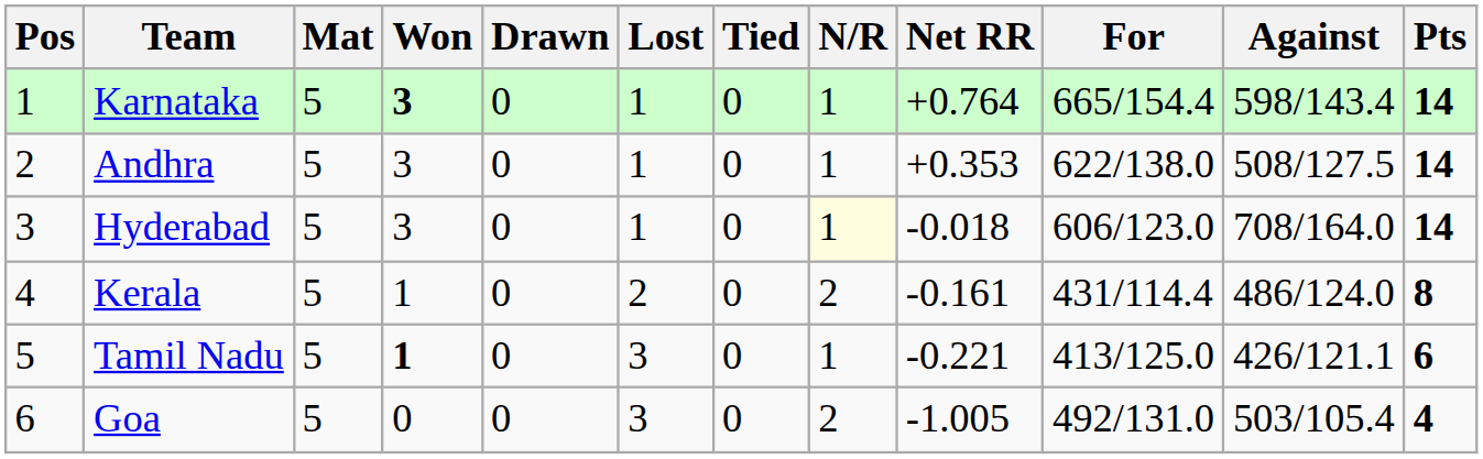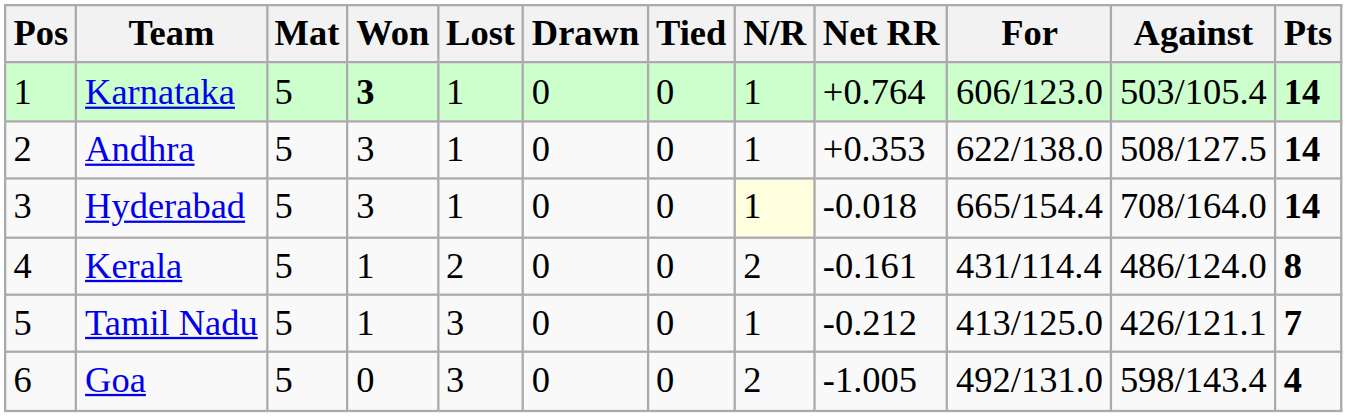 <table class="wikitable">
 <tr>
 <th>Pos</th>
 <th>Team</th>
 <th>Mat</th>
 <th>Won</th>
+<th>Lost</th>
 <th>Drawn</th>
-<th>Lost</th>
 <th>Tied</th>
 <th>N/R</th>
 <th>Net RR</th>
 <th>For</th>
 <th>Against</th>
 <th>Pts</th>
 </tr>
 <tr style="background:#cfc;">
 <td>1</td>
 <td><a href='#'>Karnataka</a></td>
 <td>5</td>
 <td><strong>3</strong></td>
+<td>1</td>
 <td>0</td>
-<td>1</td>
 <td>0</td>
 <td>1</td>
 <td>+0.764</td>
-<td>665/154.4</td>
-<td>598/143.4</td>
+<td>606/123.0</td>
+<td>503/105.4</td>
 <td><strong>14</strong></td>
 </tr>
 <tr>
 <td>2</td>
 <td><a href='#'>Andhra</a></td>
 <td>5</td>
 <td>3</td>
+<td>1</td>
 <td>0</td>
-<td>1</td>
 <td>0</td>
 <td>1</td>
 <td>+0.353</td>
 <td>622/138.0</td>
 <td>508/127.5</td>
 <td><strong>14</strong></td>
 </tr>
 <tr>
 <td>3</td>
 <td><a href='#'>Hyderabad</a></td>
 <td>5</td>
 <td>3</td>
+<td>1</td>
 <td>0</td>
-<td>1</td>
 <td>0</td>
 <td style="background: lightyellow;">1</td>
 <td>-0.018</td>
-<td>606/123.0</td>
+<td>665/154.4</td>
 <td>708/164.0</td>
 <td><strong>14</strong></td>
 </tr>
 <tr>
 <td>4</td>
 <td><a href='#'>Kerala</a></td>
 <td>5</td>
 <td>1</td>
+<td>2</td>
 <td>0</td>
-<td>2</td>
 <td>0</td>
 <td>2</td>
 <td>-0.161</td>
 <td>431/114.4</td>
 <td>486/124.0</td>
 <td><strong>8</strong></td>
 </tr>
 <tr>
 <td>5</td>
 <td><a href='#'>Tamil Nadu</a></td>
 <td>5</td>
-<td><strong>1</strong></td>
-<td>0</td>
+<td>1</td>
 <td>3</td>
 <td>0</td>
+<td>0</td>
 <td>1</td>
-<td>-0.221</td>
+<td>-0.212</td>
 <td>413/125.0</td>
 <td>426/121.1</td>
-<td><strong>6</strong></td>
+<td><strong>7</strong></td>
 </tr>
 <tr>
 <td>6</td>
 <td><a href='#'>Goa</a></td>
 <td>5</td>
 <td>0</td>
+<td>3</td>
 <td>0</td>
-<td>3</td>
 <td>0</td>
 <td>2</td>
 <td>-1.005</td>
 <td>492/131.0</td>
-<td>503/105.4</td>
+<td>598/143.4</td>
 <td><strong>4</strong></td>
 </tr>
 </table>
